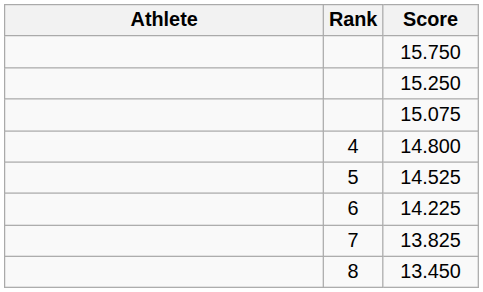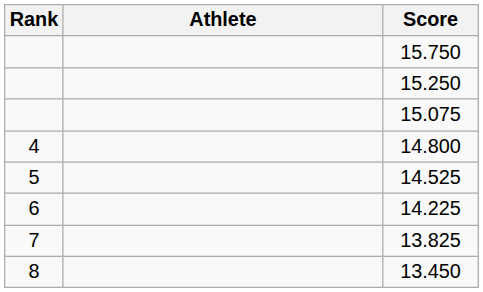 <table class=wikitable style="text-align:center">
 <tr>
+<th width=40>Rank</th>
 <th width=250>Athlete</th>
-<th width=40>Rank</th>
 <th width=70>Score</th>
 </tr>
 <tr>
+<td></td>
 <td align=left></td>
-<td></td>
 <td>15.750</td>
 </tr>
 <tr>
+<td></td>
 <td align=left></td>
-<td></td>
 <td>15.250</td>
 </tr>
 <tr>
+<td></td>
 <td align=left></td>
-<td></td>
 <td>15.075</td>
 </tr>
 <tr>
+<td>4</td>
 <td align=left></td>
-<td>4</td>
 <td>14.800</td>
 </tr>
 <tr>
+<td>5</td>
 <td align=left></td>
-<td>5</td>
 <td>14.525</td>
 </tr>
 <tr>
+<td>6</td>
 <td align=left></td>
-<td>6</td>
 <td>14.225</td>
 </tr>
 <tr>
+<td>7</td>
 <td align=left></td>
-<td>7</td>
 <td>13.825</td>
 </tr>
 <tr>
+<td>8</td>
 <td align=left></td>
-<td>8</td>
 <td>13.450</td>
 </tr>
 </table>
